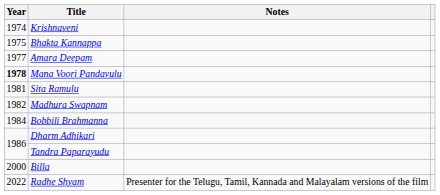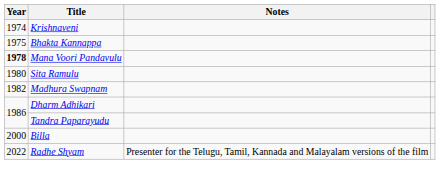 <table class="wikitable sortable">
 <tr>
 <th scope="col">Year</th>
 <th scope="col">Title</th>
 <th scope="col" class="unsortable">Notes</th>
 <th scope="col" class="unsortable"></th>
 </tr>
 <tr>
 <td>1974</td>
 <td><em><a href='#'>Krishnaveni</a></em></td>
 <td></td>
 <td></td>
 </tr>
 <tr>
 <td>1975</td>
 <td><em><a href='#'>Bhakta Kannappa</a></em></td>
 <td></td>
 <td></td>
 </tr>
 <tr>
-<td>1977</td>
-<td><em><a href='#'>Amara Deepam</a></em></td>
-<td></td>
-<td></td>
-</tr>
-<tr>
 <td><strong>1978</strong></td>
 <td><em><a href='#'>Mana Voori Pandavulu</a></em></td>
 <td></td>
 <td></td>
 </tr>
 <tr>
-<td>1981</td>
+<td>1980</td>
 <td><em><a href='#'>Sita Ramulu</a></em></td>
 <td></td>
 <td></td>
 </tr>
 <tr>
 <td>1982</td>
 <td><em><a href='#'>Madhura Swapnam</a></em></td>
-<td></td>
-<td></td>
-</tr>
-<tr>
-<td>1984</td>
-<td><em><a href='#'>Bobbili Brahmanna</a></em></td>
 <td></td>
 <td></td>
 </tr>
 <tr>
 <td rowspan="2">1986</td>
 <td><em><a href='#'>Dharm Adhikari</a></em></td>
 <td></td>
 <td></td>
 </tr>
 <tr>
 <td><em><a href='#'>Tandra Paparayudu</a></em></td>
 <td></td>
 <td></td>
 </tr>
 <tr>
 <td>2000</td>
 <td><em><a href='#'>Billa</a></em></td>
 <td></td>
 <td></td>
 </tr>
 <tr>
 <td>2022</td>
 <td><em><a href='#'>Radhe Shyam</a></em></td>
 <td>Presenter for the Telugu, Tamil, Kannada and Malayalam versions of the film</td>
 <td></td>
 </tr>
 </table>
